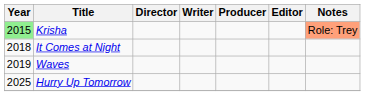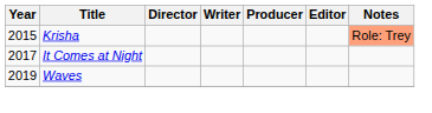 <table class="wikitable">
 <tr>
 <th>Year</th>
 <th>Title</th>
 <th>Director</th>
 <th>Writer</th>
 <th>Producer</th>
 <th>Editor</th>
 <th>Notes</th>
 </tr>
 <tr>
-<td style="background: lightgreen;">2015</td>
+<td>2015</td>
 <td><em><a href='#'>Krisha</a></em></td>
 <td></td>
 <td></td>
 <td></td>
 <td></td>
 <td style="background: lightsalmon;">Role: Trey</td>
 </tr>
 <tr>
-<td>2018</td>
+<td>2017</td>
 <td><em><a href='#'>It Comes at Night</a></em></td>
 <td></td>
 <td></td>
 <td></td>
 <td></td>
 <td></td>
 </tr>
 <tr>
 <td>2019</td>
 <td><em><a href='#'>Waves</a></em></td>
 <td></td>
 <td></td>
 <td></td>
 <td></td>
 <td></td>
 </tr>
 <tr>
-<td>2025</td>
-<td><em><a href='#'>Hurry Up Tomorrow</a></em></td>
-<td></td>
-<td></td>
-<td></td>
-<td></td>
-<td></td>
-</tr>
-<tr>
 </tr>
 </table>
